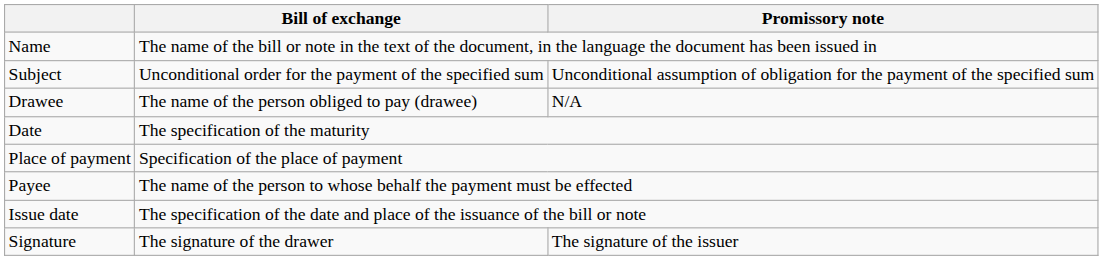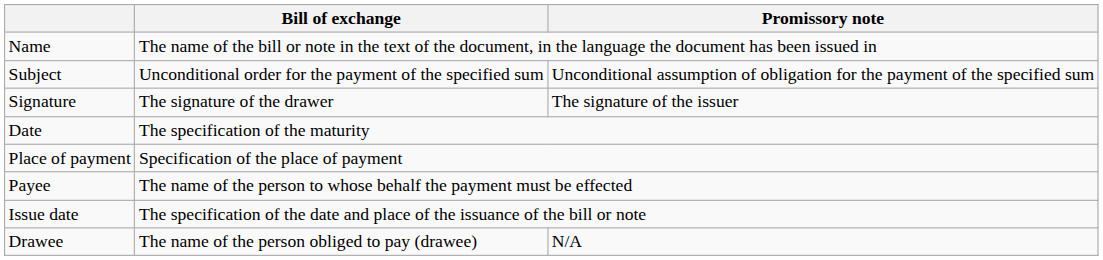 <table class="wikitable">
 <tr>
 <th></th>
 <th>Bill of exchange</th>
 <th>Promissory note</th>
 </tr>
 <tr>
 <td>Name</td>
 <td colspan="2">The name of the bill or note in the text of the document, in the language the document has been issued in</td>
 </tr>
 <tr>
 <td>Subject</td>
 <td>Unconditional order  for the payment of the specified sum</td>
 <td>Unconditional assumption of obligation for the payment of the specified sum</td>
 </tr>
 <tr>
-<td>Drawee</td>
-<td>The name of the person obliged to pay (drawee)</td>
-<td>N/A</td>
+<td>Signature</td>
+<td>The signature of the drawer</td>
+<td>The signature of the issuer</td>
 </tr>
 <tr>
 <td>Date</td>
 <td colspan="2">The specification of the maturity</td>
 </tr>
 <tr>
 <td>Place of payment</td>
 <td colspan="2">Specification of the place of payment</td>
 </tr>
 <tr>
 <td>Payee</td>
 <td colspan="2">The name of the person to whose behalf the payment must be effected</td>
 </tr>
 <tr>
 <td>Issue date</td>
 <td colspan="2">The specification of the date and place of the issuance of the bill or note</td>
 </tr>
 <tr>
-<td>Signature</td>
-<td>The signature of the drawer</td>
-<td>The signature of the issuer</td>
+<td>Drawee</td>
+<td>The name of the person obliged to pay (drawee)</td>
+<td>N/A</td>
 </tr>
 </table>
